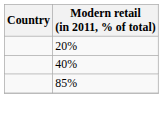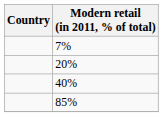 <table class="wikitable floatright">
 <tr>
 <th>Country</th>
 <th>Modern retail<br>(in 2011, % of total)</th>
+</tr>
+<tr>
+<td></td>
+<td>7%</td>
 </tr>
 <tr>
 <td></td>
 <td>20%</td>
 </tr>
 <tr>
 <td></td>
 <td>40%</td>
 </tr>
 <tr>
 <td></td>
 <td>85%</td>
 </tr>
 <tr>
 </tr>
 </table>
